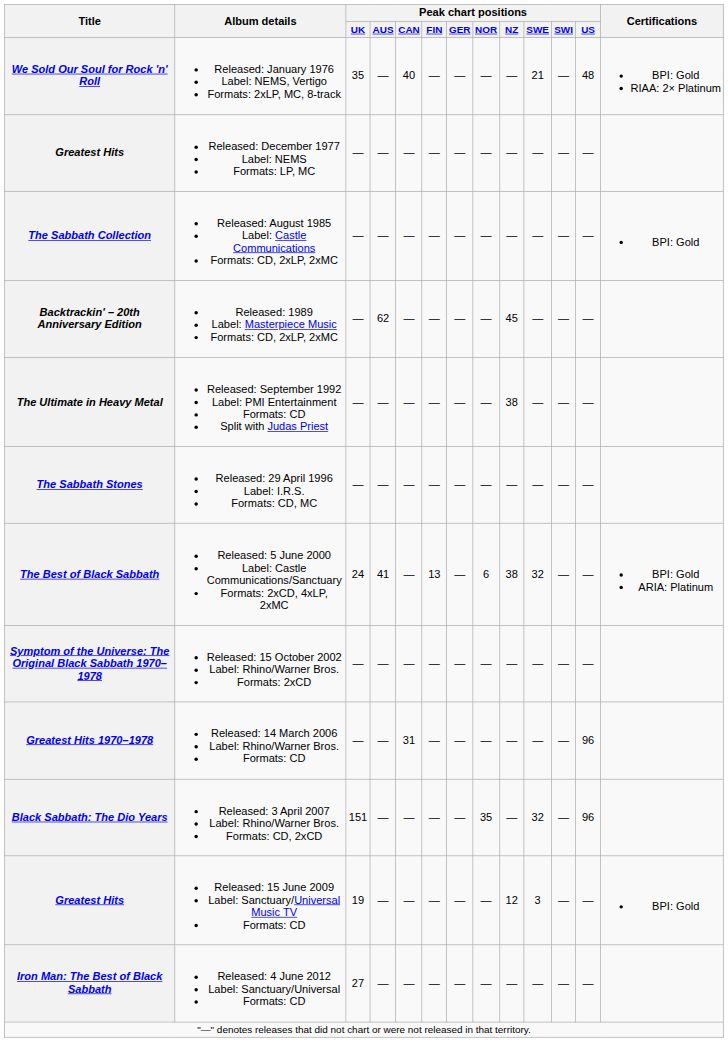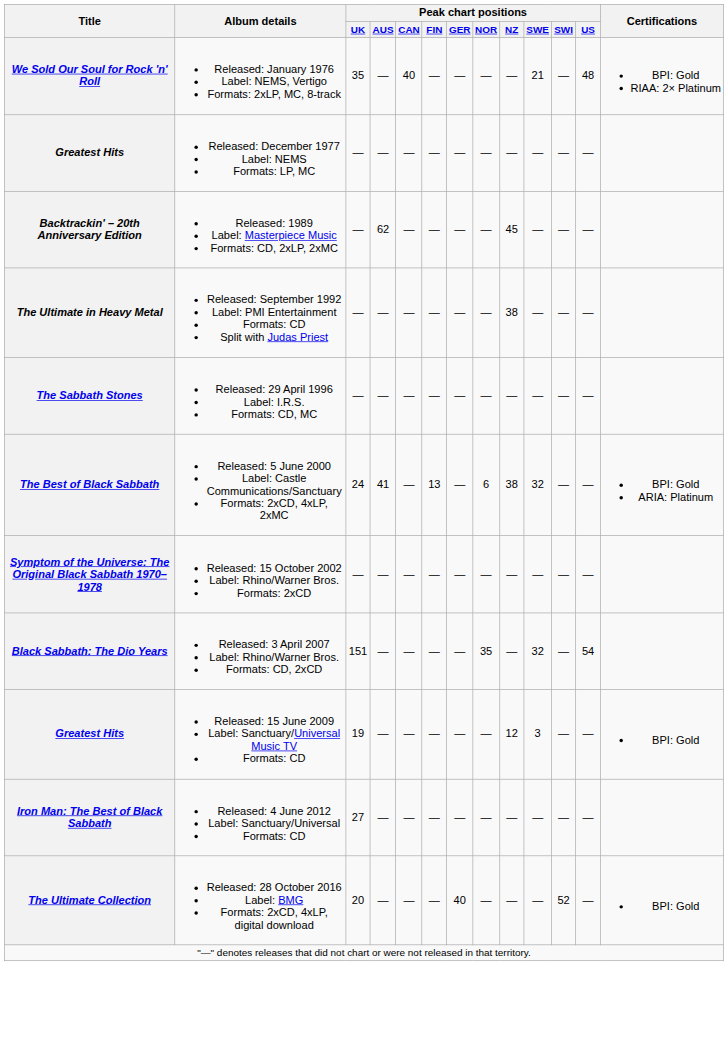 <table class="wikitable plainrowheaders" style="text-align:center;">
 <tr>
 <th rowspan="2" scope="col" style="width:15em;">Title</th>
 <th rowspan="2" scope="col" style="width:15em;">Album details</th>
 <th colspan="10">Peak chart positions</th>
 <th rowspan="2">Certifications</th>
 </tr>
 <tr>
 <th scope="col" style="width:2em;font-size:90%;"><a href='#'>UK</a><br></th>
 <th scope="col" style="width:2em;font-size:90%;"><a href='#'>AUS</a><br></th>
 <th scope="col" style="width:2em;font-size:90%;"><a href='#'>CAN</a><br></th>
 <th scope="col" style="width:2em;font-size:90%;"><a href='#'>FIN</a><br></th>
 <th scope="col" style="width:2em;font-size:90%;"><a href='#'>GER</a><br></th>
 <th scope="col" style="width:2em;font-size:90%;"><a href='#'>NOR</a><br></th>
 <th scope="col" style="width:2em;font-size:90%;"><a href='#'>NZ</a><br></th>
 <th scope="col" style="width:2em;font-size:90%;"><a href='#'>SWE</a><br></th>
 <th scope="col" style="width:2em;font-size:90%;"><a href='#'>SWI</a><br></th>
 <th scope="col" style="width:2em;font-size:90%;"><a href='#'>US</a><br></th>
 </tr>
 <tr>
 <th scope="row"><em><a href='#'>We Sold Our Soul for Rock 'n' Roll</a></em></th>
 <td><br><ul><li>Released: January 1976</li><li>Label: NEMS, Vertigo</li><li>Formats: 2xLP, MC, 8-track</li></ul></td>
 <td>35</td>
 <td>—</td>
 <td>40</td>
 <td>—</td>
 <td>—</td>
 <td>—</td>
 <td>—</td>
 <td>21</td>
 <td>—</td>
 <td>48</td>
 <td><br><ul><li>BPI: Gold</li><li>RIAA: 2× Platinum</li></ul></td>
 </tr>
 <tr>
 <th scope="row"><em>Greatest Hits</em></th>
 <td><br><ul><li>Released: December 1977</li><li>Label: NEMS</li><li>Formats: LP, MC</li></ul></td>
 <td>—</td>
 <td>—</td>
 <td>—</td>
 <td>—</td>
 <td>—</td>
 <td>—</td>
 <td>—</td>
 <td>—</td>
 <td>—</td>
 <td>—</td>
 <td></td>
-</tr>
-<tr>
-<th scope="row"><em><a href='#'>The Sabbath Collection</a></em></th>
-<td><br><ul><li>Released: August 1985</li><li>Label: <a href='#'>Castle Communications</a></li><li>Formats: CD, 2xLP, 2xMC</li></ul></td>
-<td>—</td>
-<td>—</td>
-<td>—</td>
-<td>—</td>
-<td>—</td>
-<td>—</td>
-<td>—</td>
-<td>—</td>
-<td>—</td>
-<td>—</td>
-<td><br><ul><li>BPI: Gold</li></ul></td>
 </tr>
 <tr>
 <th scope="row"><em>Backtrackin' – 20th Anniversary Edition</em></th>
 <td><br><ul><li>Released: 1989</li><li>Label: <a href='#'>Masterpiece Music</a></li><li>Formats: CD, 2xLP, 2xMC</li></ul></td>
 <td>—</td>
 <td>62</td>
 <td>—</td>
 <td>—</td>
 <td>—</td>
 <td>—</td>
 <td>45</td>
 <td>—</td>
 <td>—</td>
 <td>—</td>
 <td></td>
 </tr>
 <tr>
 <th scope="row"><em>The Ultimate in Heavy Metal</em></th>
 <td><br><ul><li>Released: September 1992</li><li>Label: PMI Entertainment</li><li>Formats: CD</li><li>Split with <a href='#'>Judas Priest</a></li></ul></td>
 <td>—</td>
 <td>—</td>
 <td>—</td>
 <td>—</td>
 <td>—</td>
 <td>—</td>
 <td>38</td>
 <td>—</td>
 <td>—</td>
 <td>—</td>
 <td></td>
 </tr>
 <tr>
 <th scope="row"><em><a href='#'>The Sabbath Stones</a></em></th>
 <td><br><ul><li>Released: 29 April 1996</li><li>Label: I.R.S.</li><li>Formats: CD, MC</li></ul></td>
 <td>—</td>
 <td>—</td>
 <td>—</td>
 <td>—</td>
 <td>—</td>
 <td>—</td>
 <td>—</td>
 <td>—</td>
 <td>—</td>
 <td>—</td>
 <td></td>
 </tr>
 <tr>
 <th scope="row"><em><a href='#'>The Best of Black Sabbath</a></em></th>
 <td><br><ul><li>Released: 5 June 2000</li><li>Label: Castle Communications/Sanctuary</li><li>Formats: 2xCD, 4xLP, 2xMC</li></ul></td>
 <td>24</td>
 <td>41</td>
 <td>—</td>
 <td>13</td>
 <td>—</td>
 <td>6</td>
 <td>38</td>
 <td>32</td>
 <td>—</td>
 <td>—</td>
 <td><br><ul><li>BPI: Gold</li><li>ARIA: Platinum</li></ul></td>
 </tr>
 <tr>
 <th scope="row"><em><a href='#'>Symptom of the Universe: The Original Black Sabbath 1970–1978</a></em></th>
 <td><br><ul><li>Released: 15 October 2002</li><li>Label: Rhino/Warner Bros.</li><li>Formats: 2xCD</li></ul></td>
 <td>—</td>
 <td>—</td>
 <td>—</td>
 <td>—</td>
 <td>—</td>
 <td>—</td>
 <td>—</td>
 <td>—</td>
 <td>—</td>
 <td>—</td>
 <td></td>
 </tr>
 <tr>
-<th scope="row"><em><a href='#'>Greatest Hits 1970–1978</a></em></th>
-<td><br><ul><li>Released: 14 March 2006</li><li>Label: Rhino/Warner Bros.</li><li>Formats: CD</li></ul></td>
-<td>—</td>
-<td>—</td>
-<td>31</td>
-<td>—</td>
-<td>—</td>
-<td>—</td>
-<td>—</td>
-<td>—</td>
-<td>—</td>
-<td>96</td>
-<td></td>
-</tr>
-<tr>
 <th scope="row"><em><a href='#'>Black Sabbath: The Dio Years</a></em></th>
 <td><br><ul><li>Released: 3 April 2007</li><li>Label: Rhino/Warner Bros.</li><li>Formats: CD, 2xCD</li></ul></td>
 <td>151</td>
 <td>—</td>
 <td>—</td>
 <td>—</td>
 <td>—</td>
 <td>35</td>
 <td>—</td>
 <td>32</td>
 <td>—</td>
-<td>96</td>
+<td>54</td>
 <td></td>
 </tr>
 <tr>
 <th scope="row"><em><a href='#'>Greatest Hits</a></em></th>
 <td><br><ul><li>Released: 15 June 2009</li><li>Label: Sanctuary/<a href='#'>Universal Music TV</a></li><li>Formats: CD</li></ul></td>
 <td>19</td>
 <td>—</td>
 <td>—</td>
 <td>—</td>
 <td>—</td>
 <td>—</td>
 <td>12</td>
 <td>3</td>
 <td>—</td>
 <td>—</td>
 <td><br><ul><li>BPI: Gold</li></ul></td>
 </tr>
 <tr>
 <th scope="row"><em><a href='#'>Iron Man: The Best of Black Sabbath</a></em></th>
 <td><br><ul><li>Released: 4 June 2012</li><li>Label: Sanctuary/Universal</li><li>Formats: CD</li></ul></td>
 <td>27</td>
 <td>—</td>
 <td>—</td>
 <td>—</td>
 <td>—</td>
 <td>—</td>
 <td>—</td>
 <td>—</td>
 <td>—</td>
 <td>—</td>
 <td></td>
 </tr>
 <tr>
+<th scope="row"><em><a href='#'>The Ultimate Collection</a></em></th>
+<td><br><ul><li>Released: 28 October 2016</li><li>Label: <a href='#'>BMG</a></li><li>Formats: 2xCD, 4xLP, digital download</li></ul></td>
+<td>20</td>
+<td>—</td>
+<td>—</td>
+<td>—</td>
+<td>40</td>
+<td>—</td>
+<td>—</td>
+<td>—</td>
+<td>52</td>
+<td>—</td>
+<td><br><ul><li>BPI: Gold</li></ul></td>
+</tr>
+<tr>
 <td colspan="13" style="font-size:90%">"—" denotes releases that did not chart or were not released in that territory.</td>
 </tr>
 </table>
